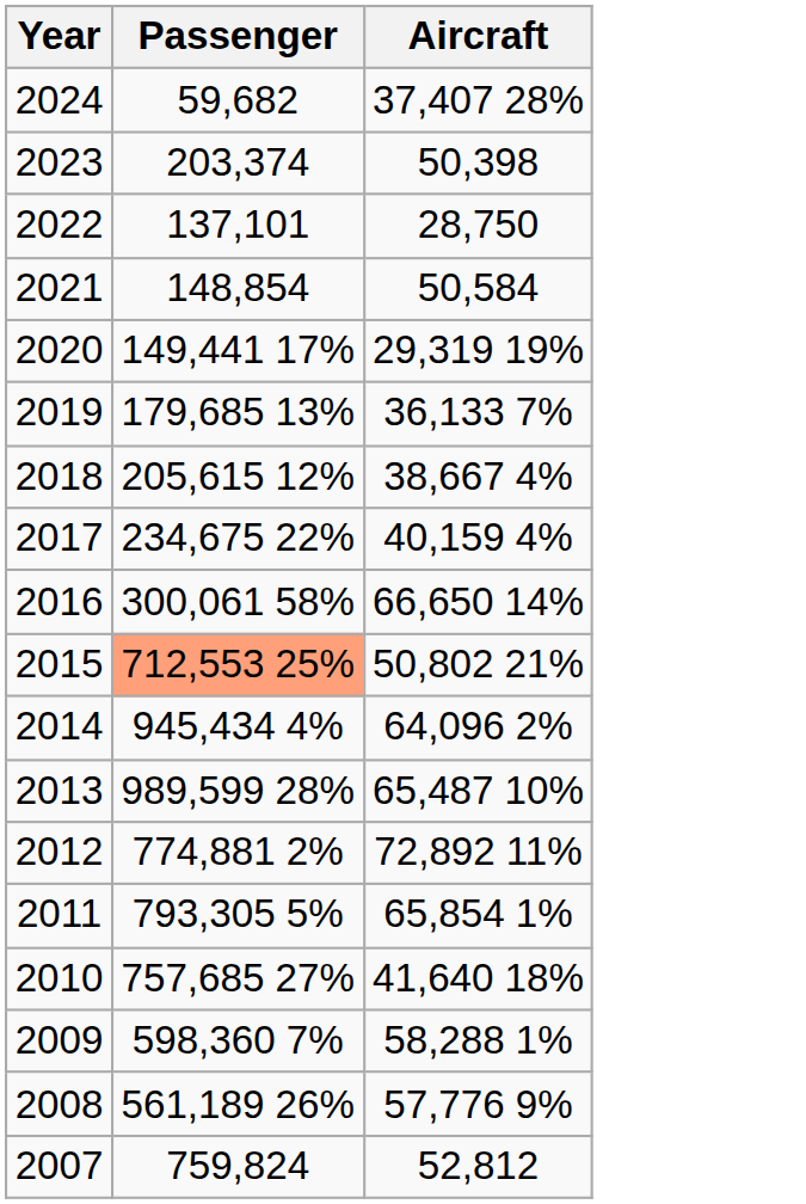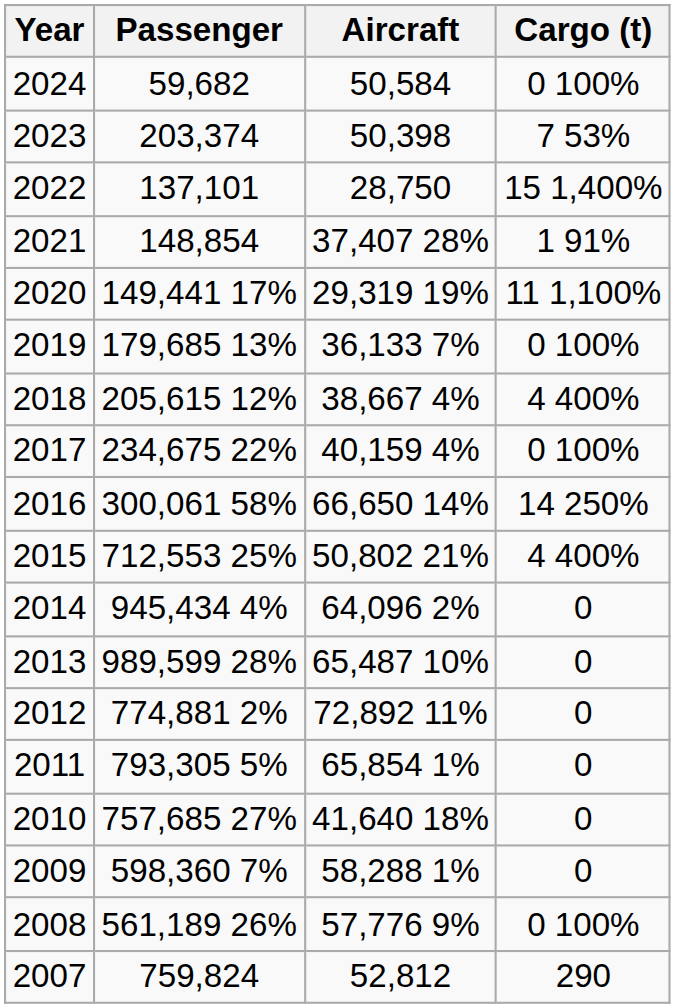 <table class="wikitable">
 <tr>
 <th>Year</th>
 <th style="text-align:center;">Passenger</th>
 <th>Aircraft</th>
+<th>Cargo (t)</th>
 </tr>
 <tr style="text-align:center;">
 <td>2024</td>
 <td style="text-align:center;">59,682</td>
-<td>37,407  28%</td>
+<td>50,584</td>
+<td>0  100%</td>
 </tr>
 <tr style="text-align:center;">
 <td>2023</td>
 <td style="text-align:center;">203,374</td>
 <td>50,398</td>
+<td>7  53%</td>
 </tr>
 <tr style="text-align:center;">
 <td>2022</td>
 <td style="text-align:center;">137,101</td>
 <td>28,750</td>
+<td>15  1,400%</td>
 </tr>
 <tr style="text-align:center;">
 <td>2021</td>
 <td style="text-align:center;">148,854 </td>
-<td>50,584</td>
+<td>37,407  28%</td>
+<td>1  91%</td>
 </tr>
 <tr style="text-align:center;">
 <td>2020</td>
 <td style="text-align:center;">149,441  17%</td>
 <td>29,319  19%</td>
+<td>11  1,100%</td>
 </tr>
 <tr style="text-align:center;">
 <td>2019</td>
 <td style="text-align:center;">179,685  13%</td>
 <td>36,133  7%</td>
+<td>0  100%</td>
 </tr>
 <tr style="text-align:center;">
 <td>2018</td>
 <td style="text-align:center;">205,615  12%</td>
 <td>38,667  4%</td>
+<td>4  400%</td>
 </tr>
 <tr style="text-align:center;">
 <td>2017</td>
 <td style="text-align:center;">234,675  22%</td>
 <td>40,159  4%</td>
+<td>0  100%</td>
 </tr>
 <tr style="text-align:center;">
 <td>2016</td>
 <td style="text-align:center;">300,061  58%</td>
 <td>66,650  14%</td>
+<td>14  250%</td>
 </tr>
 <tr style="text-align:center;">
 <td>2015</td>
-<td style="background: lightsalmon; text-align:center;">712,553  25%</td>
+<td style="text-align:center;">712,553  25%</td>
 <td>50,802  21%</td>
+<td>4  400%</td>
 </tr>
 <tr style="text-align:center;">
 <td>2014</td>
 <td style="text-align:center;">945,434  4%</td>
 <td>64,096  2%</td>
+<td>0 </td>
 </tr>
 <tr style="text-align:center;">
 <td>2013</td>
 <td style="text-align:center;">989,599  28%</td>
 <td>65,487  10%</td>
+<td>0 </td>
 </tr>
 <tr style="text-align:center;">
 <td>2012</td>
 <td style="text-align:center;">774,881  2%</td>
 <td>72,892  11%</td>
+<td>0 </td>
 </tr>
 <tr style="text-align:center;">
 <td>2011</td>
 <td style="text-align:center;">793,305  5%</td>
 <td>65,854  1%</td>
+<td>0 </td>
 </tr>
 <tr style="text-align:center;">
 <td>2010</td>
 <td style="text-align:center;">757,685  27%</td>
 <td>41,640  18%</td>
+<td>0 </td>
 </tr>
 <tr style="text-align:center;">
 <td>2009</td>
 <td style="text-align:center;">598,360  7%</td>
 <td>58,288  1%</td>
+<td>0 </td>
 </tr>
 <tr style="text-align:center;">
 <td>2008</td>
 <td style="text-align:center;">561,189  26%</td>
 <td>57,776  9%</td>
+<td>0  100%</td>
 </tr>
 <tr style="text-align:center;">
 <td>2007</td>
 <td style="text-align:center;">759,824</td>
 <td>52,812</td>
+<td>290</td>
 </tr>
 </table>
